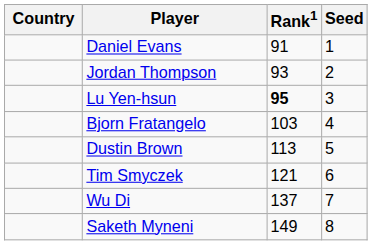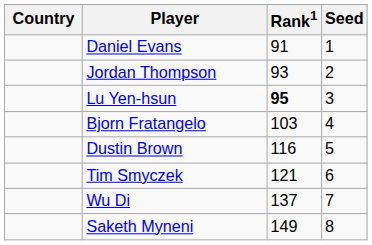 <table class="sortable wikitable">
 <tr>
 <th width="70">Country</th>
 <th width="175">Player</th>
 <th>Rank<sup>1</sup></th>
 <th>Seed</th>
 </tr>
 <tr>
 <td></td>
 <td><a href='#'>Daniel Evans</a></td>
 <td>91</td>
 <td>1</td>
 </tr>
 <tr>
 <td></td>
 <td><a href='#'>Jordan Thompson</a></td>
 <td>93</td>
 <td>2</td>
 </tr>
 <tr>
 <td></td>
 <td><a href='#'>Lu Yen-hsun</a></td>
 <td><strong>95</strong></td>
 <td>3</td>
 </tr>
 <tr>
 <td></td>
 <td><a href='#'>Bjorn Fratangelo</a></td>
 <td>103</td>
 <td>4</td>
 </tr>
 <tr>
 <td></td>
 <td><a href='#'>Dustin Brown</a></td>
-<td>113</td>
+<td>116</td>
 <td>5</td>
 </tr>
 <tr>
 <td></td>
 <td><a href='#'>Tim Smyczek</a></td>
 <td>121</td>
 <td>6</td>
 </tr>
 <tr>
 <td></td>
 <td><a href='#'>Wu Di</a></td>
 <td>137</td>
 <td>7</td>
 </tr>
 <tr>
 <td></td>
 <td><a href='#'>Saketh Myneni</a></td>
 <td>149</td>
 <td>8</td>
 </tr>
 </table>
